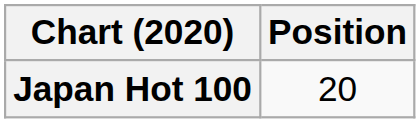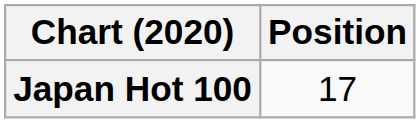 <table class="wikitable plainrowheaders" style="text-align:center">
 <tr>
 <th>Chart (2020)</th>
 <th>Position</th>
 </tr>
 <tr>
 <th scope="row">Japan Hot 100</th>
-<td>20</td>
+<td>17</td>
 </tr>
 </table>
